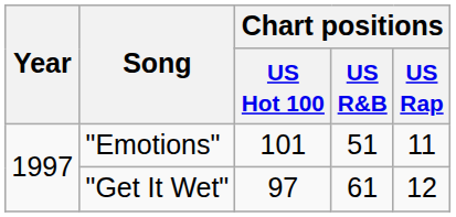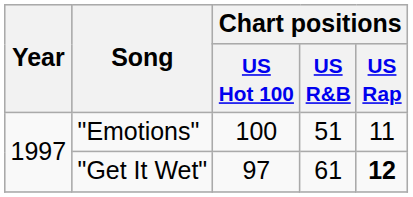 <table class="wikitable">
 <tr>
 <th rowspan="2">Year</th>
 <th rowspan="2">Song</th>
 <th colspan="4">Chart positions</th>
 </tr>
 <tr>
 <th><small><a href='#'>US<br>Hot 100</a></small></th>
 <th><small><a href='#'>US<br>R&B</a></small></th>
 <th><small><a href='#'>US<br>Rap</a></small></th>
 </tr>
 <tr>
 <td rowspan="2">1997</td>
 <td>"Emotions"</td>
-<td align="center">101</td>
+<td align="center">100</td>
 <td align="center">51</td>
 <td align="center">11</td>
 </tr>
 <tr>
 <td>"Get It Wet"</td>
 <td align="center">97</td>
 <td align="center">61</td>
-<td align="center">12</td>
+<td align="center"><strong>12</strong></td>
 </tr>
 </table>
